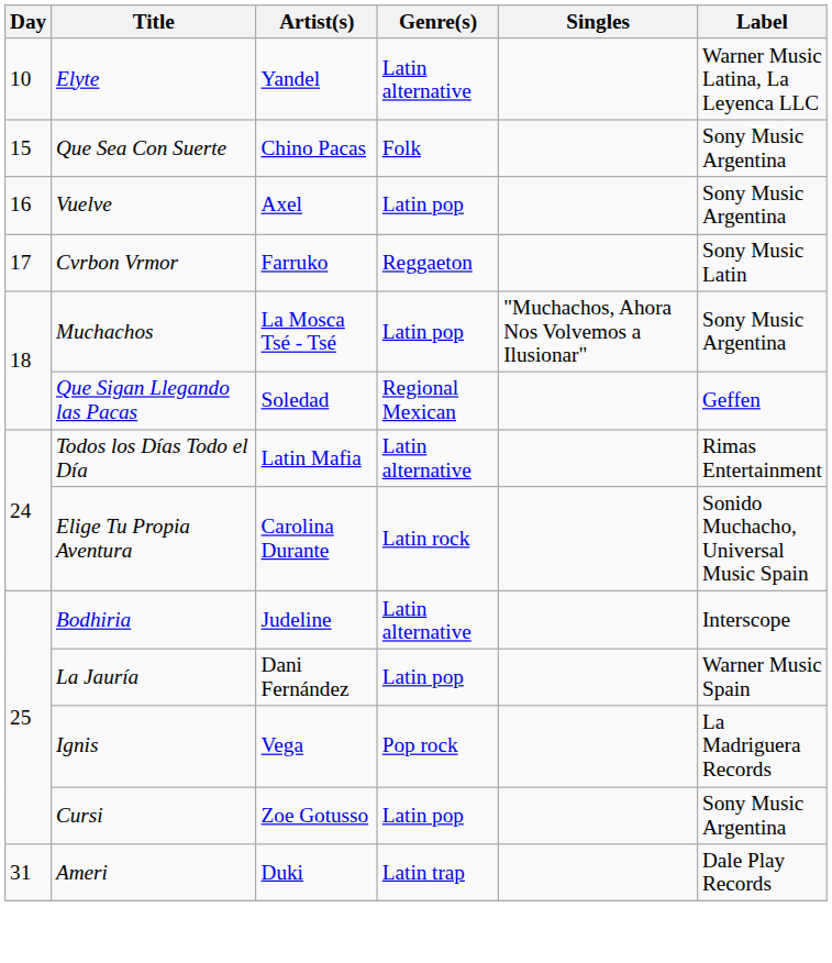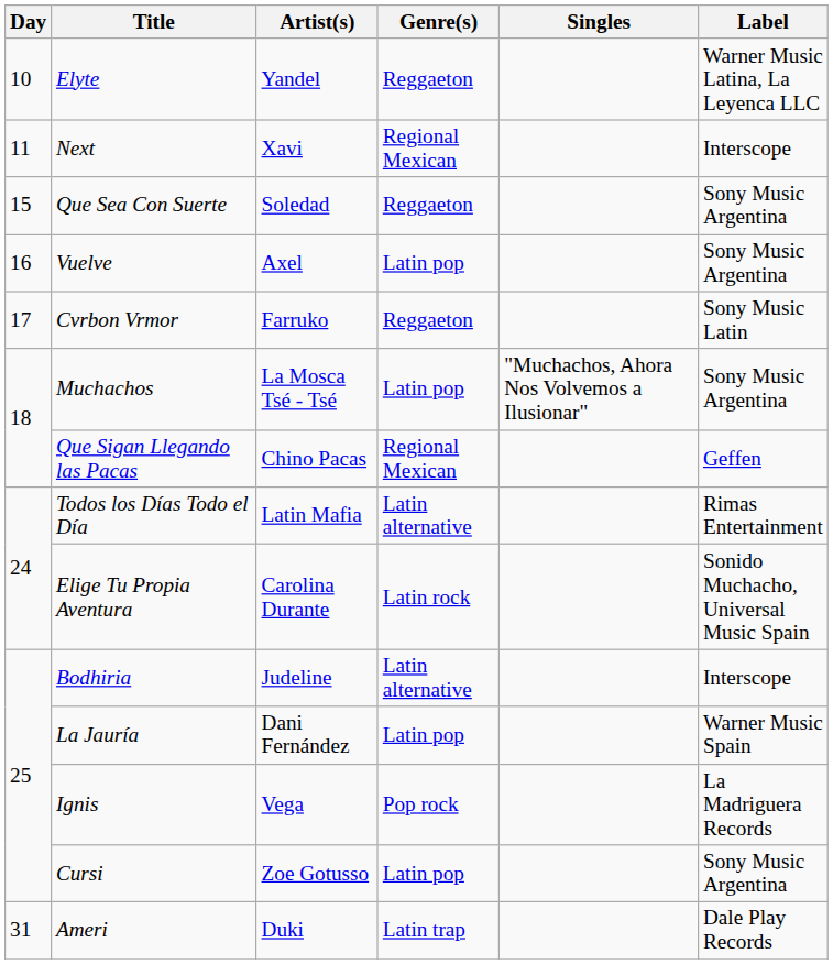 <table class="wikitable" style="width:100%; margin-bottom:4px">
 <tr>
 <th scope="col" width="4%">Day</th>
 <th scope="col" width="26%">Title</th>
 <th scope="col" width="15%">Artist(s)</th>
 <th scope="col" width="15%">Genre(s)</th>
 <th scope="col" width="25%">Singles</th>
 <th scope="col" width="15%">Label</th>
 </tr>
 <tr>
 <td>10</td>
 <td><em><a href='#'>Elyte</a></em></td>
 <td><a href='#'>Yandel</a></td>
-<td><a href='#'>Latin alternative</a></td>
+<td><a href='#'>Reggaeton</a></td>
 <td></td>
 <td>Warner Music Latina, La Leyenca LLC</td>
 </tr>
 <tr>
+<td>11</td>
+<td><em>Next</em></td>
+<td><a href='#'>Xavi</a></td>
+<td><a href='#'>Regional Mexican</a></td>
+<td></td>
+<td>Interscope</td>
+</tr>
+<tr>
 <td>15</td>
 <td><em>Que Sea Con Suerte</em></td>
-<td><a href='#'>Chino Pacas</a></td>
-<td><a href='#'>Folk</a></td>
+<td><a href='#'>Soledad</a></td>
+<td><a href='#'>Reggaeton</a></td>
 <td></td>
 <td>Sony Music Argentina</td>
 </tr>
 <tr>
 <td>16</td>
 <td><em>Vuelve</em></td>
 <td><a href='#'>Axel</a></td>
 <td><a href='#'>Latin pop</a></td>
 <td></td>
 <td>Sony Music Argentina</td>
 </tr>
 <tr>
 <td>17</td>
 <td><em>Cvrbon Vrmor</em></td>
 <td><a href='#'>Farruko</a></td>
 <td><a href='#'>Reggaeton</a></td>
 <td></td>
 <td>Sony Music Latin</td>
 </tr>
 <tr>
 <td rowspan="2">18</td>
 <td><em>Muchachos</em></td>
 <td><a href='#'>La Mosca Tsé - Tsé</a></td>
 <td><a href='#'>Latin pop</a></td>
 <td>"Muchachos, Ahora Nos Volvemos a Ilusionar"</td>
 <td>Sony Music Argentina</td>
 </tr>
 <tr>
 <td><em><a href='#'>Que Sigan Llegando las Pacas</a></em></td>
-<td><a href='#'>Soledad</a></td>
+<td><a href='#'>Chino Pacas</a></td>
 <td><a href='#'>Regional Mexican</a></td>
 <td></td>
 <td><a href='#'>Geffen</a></td>
 </tr>
 <tr>
 <td rowspan="2">24</td>
 <td><em>Todos los Días Todo el Día</em></td>
 <td><a href='#'>Latin Mafia</a></td>
 <td><a href='#'>Latin alternative</a></td>
 <td></td>
 <td>Rimas Entertainment</td>
 </tr>
 <tr>
 <td><em>Elige Tu Propia Aventura</em></td>
 <td><a href='#'>Carolina Durante</a></td>
 <td><a href='#'>Latin rock</a></td>
 <td></td>
 <td>Sonido Muchacho, Universal Music Spain</td>
 </tr>
 <tr>
 <td rowspan="4">25</td>
 <td><em><a href='#'>Bodhiria</a></em></td>
 <td><a href='#'>Judeline</a></td>
 <td><a href='#'>Latin alternative</a></td>
 <td></td>
 <td>Interscope</td>
 </tr>
 <tr>
 <td><em>La Jauría</em></td>
 <td>Dani Fernández</td>
 <td><a href='#'>Latin pop</a></td>
 <td></td>
 <td>Warner Music Spain</td>
 </tr>
 <tr>
 <td><em>Ignis</em></td>
 <td><a href='#'>Vega</a></td>
 <td><a href='#'>Pop rock</a></td>
 <td></td>
 <td>La Madriguera Records</td>
 </tr>
 <tr>
 <td><em>Cursi</em></td>
 <td><a href='#'>Zoe Gotusso</a></td>
 <td><a href='#'>Latin pop</a></td>
 <td></td>
 <td>Sony Music Argentina</td>
 </tr>
 <tr>
 <td>31</td>
 <td><em>Ameri</em></td>
 <td><a href='#'>Duki</a></td>
 <td><a href='#'>Latin trap</a></td>
 <td></td>
 <td>Dale Play Records</td>
 </tr>
 <tr>
 </tr>
 </table>
